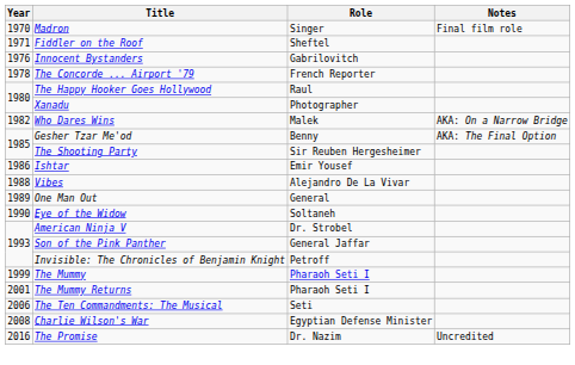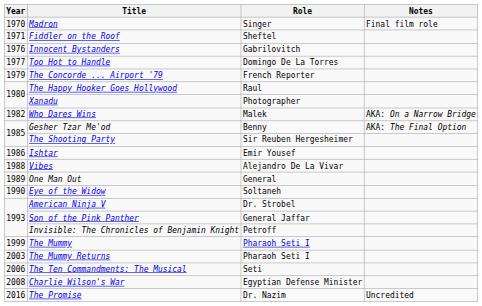 <table class="wikitable">
 <tr>
 <th>Year</th>
 <th>Title</th>
 <th>Role</th>
 <th>Notes</th>
 </tr>
 <tr>
 <td>1970</td>
 <td><em><a href='#'>Madron</a></em></td>
 <td>Singer</td>
 <td>Final film role</td>
 </tr>
 <tr>
 <td>1971</td>
 <td><em><a href='#'>Fiddler on the Roof</a></em></td>
 <td>Sheftel</td>
 <td></td>
 </tr>
 <tr>
 <td>1976</td>
 <td><em><a href='#'>Innocent Bystanders</a></em></td>
 <td>Gabrilovitch</td>
 <td></td>
 </tr>
 <tr>
-<td>1978</td>
+<td>1977</td>
+<td><em><a href='#'>Too Hot to Handle</a></em></td>
+<td>Domingo De La Torres</td>
+<td></td>
+</tr>
+<tr>
+<td>1979</td>
 <td><em><a href='#'>The Concorde ... Airport '79</a></em></td>
 <td>French Reporter</td>
 <td></td>
 </tr>
 <tr>
 <td rowspan="2">1980</td>
 <td><em><a href='#'>The Happy Hooker Goes Hollywood</a></em></td>
 <td>Raul</td>
 <td></td>
 </tr>
 <tr>
 <td><em><a href='#'>Xanadu</a></em></td>
 <td>Photographer</td>
 <td></td>
 </tr>
 <tr>
 <td>1982</td>
 <td><em><a href='#'>Who Dares Wins</a></em></td>
 <td>Malek</td>
 <td>AKA: <em>On a Narrow Bridge</em></td>
 </tr>
 <tr>
 <td rowspan="2">1985</td>
 <td><em>Gesher Tzar Me'od</em></td>
 <td>Benny</td>
 <td>AKA: <em>The Final Option</em></td>
 </tr>
 <tr>
 <td><em><a href='#'>The Shooting Party</a></em></td>
 <td>Sir Reuben Hergesheimer</td>
 <td></td>
 </tr>
 <tr>
 <td>1986</td>
 <td><em><a href='#'>Ishtar</a></em></td>
 <td>Emir Yousef</td>
 <td></td>
 </tr>
 <tr>
 <td>1988</td>
 <td><em><a href='#'>Vibes</a></em></td>
 <td>Alejandro De La Vivar</td>
 <td></td>
 </tr>
 <tr>
 <td>1989</td>
 <td><em>One Man Out</em></td>
 <td>General</td>
 <td></td>
 </tr>
 <tr>
 <td>1990</td>
 <td><em><a href='#'>Eye of the Widow</a></em></td>
 <td>Soltaneh</td>
 <td></td>
 </tr>
 <tr>
 <td rowspan="3">1993</td>
 <td><em><a href='#'>American Ninja V</a></em></td>
 <td>Dr. Strobel</td>
 <td></td>
 </tr>
 <tr>
 <td><em><a href='#'>Son of the Pink Panther</a></em></td>
 <td>General Jaffar</td>
 <td></td>
 </tr>
 <tr>
 <td><em>Invisible: The Chronicles of Benjamin Knight</em></td>
 <td>Petroff</td>
 <td></td>
 </tr>
 <tr>
 <td>1999</td>
 <td><em><a href='#'>The Mummy</a></em></td>
 <td><a href='#'>Pharaoh Seti I</a></td>
 <td></td>
 </tr>
 <tr>
-<td>2001</td>
+<td>2003</td>
 <td><em><a href='#'>The Mummy Returns</a></em></td>
 <td>Pharaoh Seti I</td>
 <td></td>
 </tr>
 <tr>
 <td>2006</td>
 <td><em><a href='#'>The Ten Commandments: The Musical</a></em></td>
 <td>Seti</td>
 <td></td>
 </tr>
 <tr>
 <td>2008</td>
 <td><em><a href='#'>Charlie Wilson's War</a></em></td>
 <td>Egyptian Defense Minister</td>
 <td></td>
 </tr>
 <tr>
 <td>2016</td>
 <td><em><a href='#'>The Promise</a></em></td>
 <td>Dr. Nazim</td>
 <td>Uncredited</td>
 </tr>
 </table>
